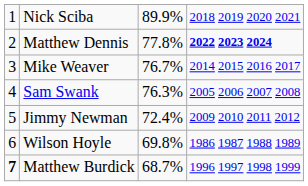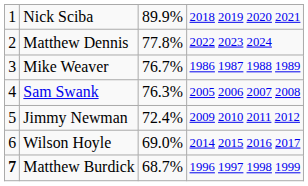 <table class="wikitable">
 <tr>
 </tr>
 <tr>
 <td>1</td>
 <td>Nick Sciba</td>
 <td><abbr>89.9%</abbr></td>
 <td style="font-size:80%;"><a href='#'>2018</a> <a href='#'>2019</a> <a href='#'>2020</a> <a href='#'>2021</a></td>
 </tr>
 <tr>
 <td>2</td>
 <td>Matthew Dennis</td>
 <td><abbr>77.8%</abbr></td>
-<td style="font-size:80%;"><strong><a href='#'>2022</a> <a href='#'>2023</a> <a href='#'>2024</a></strong></td>
+<td style="font-size:80%;"><a href='#'>2022</a> <a href='#'>2023</a> <a href='#'>2024</a></td>
 </tr>
 <tr>
 <td>3</td>
 <td>Mike Weaver</td>
 <td><abbr>76.7%</abbr></td>
-<td style="font-size:80%;"><a href='#'>2014</a> <a href='#'>2015</a> <a href='#'>2016</a> <a href='#'>2017</a></td>
+<td style="font-size:80%;"><a href='#'>1986</a> <a href='#'>1987</a> <a href='#'>1988</a> <a href='#'>1989</a></td>
 </tr>
 <tr>
 <td>4</td>
 <td><a href='#'>Sam Swank</a></td>
 <td><abbr>76.3%</abbr></td>
 <td style="font-size:80%;"><a href='#'>2005</a> <a href='#'>2006</a> <a href='#'>2007</a> <a href='#'>2008</a></td>
 </tr>
 <tr>
 <td>5</td>
 <td>Jimmy Newman</td>
 <td><abbr>72.4%</abbr></td>
 <td style="font-size:80%;"><a href='#'>2009</a> <a href='#'>2010</a> <a href='#'>2011</a> <a href='#'>2012</a></td>
 </tr>
 <tr>
 <td>6</td>
 <td>Wilson Hoyle</td>
-<td><abbr>69.8%</abbr></td>
-<td style="font-size:80%;"><a href='#'>1986</a> <a href='#'>1987</a> <a href='#'>1988</a> <a href='#'>1989</a></td>
+<td><abbr>69.0%</abbr></td>
+<td style="font-size:80%;"><a href='#'>2014</a> <a href='#'>2015</a> <a href='#'>2016</a> <a href='#'>2017</a></td>
 </tr>
 <tr>
 <td><strong>7</strong></td>
 <td>Matthew Burdick</td>
 <td><abbr>68.7%</abbr></td>
 <td style="font-size:80%;"><a href='#'>1996</a> <a href='#'>1997</a> <a href='#'>1998</a> <a href='#'>1999</a></td>
 </tr>
 </table>
